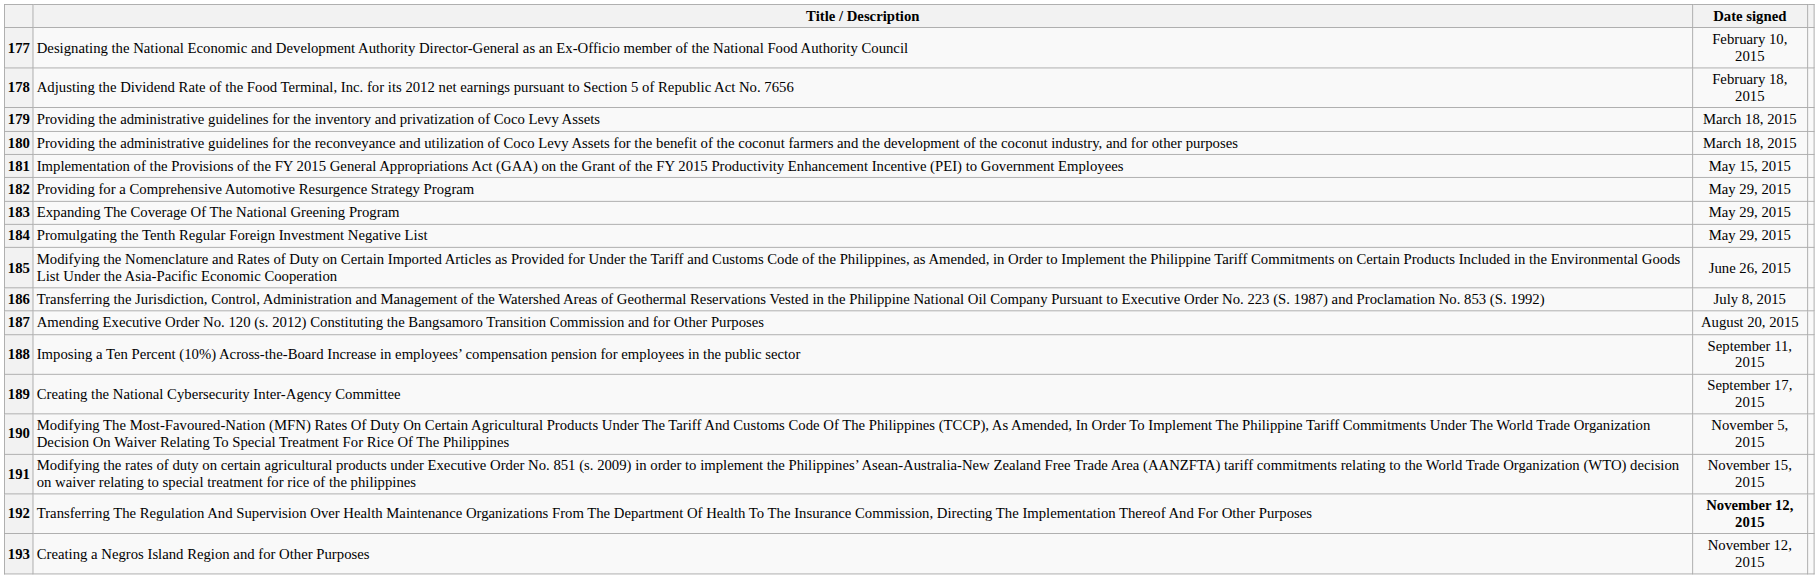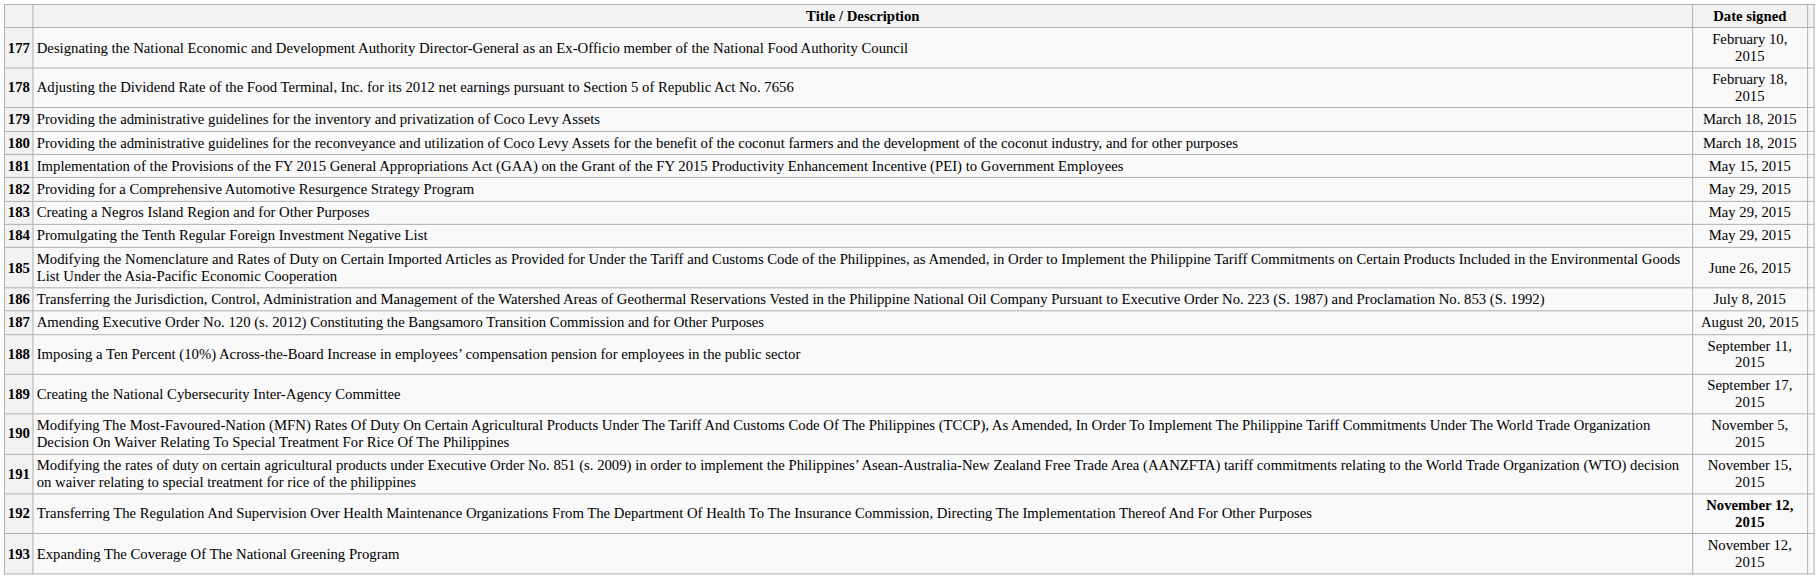 <table class="wikitable sortable" style="text-align:center;">
 <tr>
 <th scope="col"></th>
 <th scope="col">Title / Description</th>
 <th scope="col">Date signed</th>
 <th scope="col" class="unsortable"></th>
 </tr>
 <tr>
 <th scope="row">177</th>
 <td style="text-align:left;">Designating the National Economic and Development Authority Director-General as an Ex-Officio member of the National Food Authority Council</td>
 <td>February 10, 2015</td>
 <td></td>
 </tr>
 <tr>
 <th scope="row">178</th>
 <td style="text-align:left;">Adjusting the Dividend Rate of the Food Terminal, Inc. for its 2012 net earnings pursuant to Section 5 of Republic Act No. 7656</td>
 <td>February 18, 2015</td>
 <td></td>
 </tr>
 <tr>
 <th scope="row">179</th>
 <td style="text-align:left;">Providing the administrative guidelines for the inventory and privatization of Coco Levy Assets</td>
 <td>March 18, 2015</td>
 <td></td>
 </tr>
 <tr>
 <th scope="row">180</th>
 <td style="text-align:left;">Providing the administrative guidelines for the reconveyance and utilization of Coco Levy Assets for the benefit of the coconut farmers and the development of the coconut industry, and for other purposes</td>
 <td>March 18, 2015</td>
 <td></td>
 </tr>
 <tr>
 <th scope="row">181</th>
 <td style="text-align:left;">Implementation of the Provisions of the FY 2015 General Appropriations Act (GAA) on the Grant of the FY 2015 Productivity Enhancement Incentive (PEI) to Government Employees</td>
 <td>May 15, 2015</td>
 <td></td>
 </tr>
 <tr>
 <th scope="row">182</th>
 <td style="text-align:left;">Providing for a Comprehensive Automotive Resurgence Strategy Program</td>
 <td>May 29, 2015</td>
 <td></td>
 </tr>
 <tr>
 <th scope="row">183</th>
-<td style="text-align:left;">Expanding The Coverage Of The National Greening Program</td>
+<td style="text-align:left;">Creating a Negros Island Region and for Other Purposes</td>
 <td>May 29, 2015</td>
 <td></td>
 </tr>
 <tr>
 <th scope="row">184</th>
 <td style="text-align:left;">Promulgating the Tenth Regular Foreign Investment Negative List</td>
 <td>May 29, 2015</td>
 <td></td>
 </tr>
 <tr>
 <th scope="row">185</th>
 <td style="text-align:left;">Modifying the Nomenclature and Rates of Duty on Certain Imported Articles as Provided for Under the Tariff and Customs Code of the Philippines, as Amended, in Order to Implement the Philippine Tariff Commitments on Certain Products Included in the Environmental Goods List Under the Asia-Pacific Economic Cooperation</td>
 <td>June 26, 2015</td>
 <td></td>
 </tr>
 <tr>
 <th scope="row">186</th>
 <td style="text-align:left;">Transferring the Jurisdiction, Control, Administration and Management of the Watershed Areas of Geothermal Reservations Vested in the Philippine National Oil Company Pursuant to Executive Order No. 223 (S. 1987) and Proclamation No. 853 (S. 1992)</td>
 <td>July 8, 2015</td>
 <td></td>
 </tr>
 <tr>
 <th scope="row">187</th>
 <td style="text-align:left;">Amending Executive Order No. 120 (s. 2012) Constituting the Bangsamoro Transition Commission and for Other Purposes</td>
 <td>August 20, 2015</td>
 <td></td>
 </tr>
 <tr>
 <th scope="row">188</th>
 <td style="text-align:left;">Imposing a Ten Percent (10%) Across-the-Board Increase in employees’ compensation pension for employees in the public sector</td>
 <td>September 11, 2015</td>
 <td></td>
 </tr>
 <tr>
 <th scope="row">189</th>
 <td style="text-align:left;">Creating the National Cybersecurity Inter-Agency Committee</td>
 <td>September 17, 2015</td>
 <td></td>
 </tr>
 <tr>
 <th scope="row">190</th>
 <td style="text-align:left;">Modifying The Most-Favoured-Nation (MFN) Rates Of Duty On Certain Agricultural Products Under The Tariff And Customs Code Of The Philippines (TCCP), As Amended, In Order To Implement The Philippine Tariff Commitments Under The World Trade Organization Decision On Waiver Relating To Special Treatment For Rice Of The Philippines</td>
 <td>November 5, 2015</td>
 <td></td>
 </tr>
 <tr>
 <th scope="row">191</th>
 <td style="text-align:left;">Modifying the rates of duty on certain agricultural products under Executive Order No. 851 (s. 2009) in order to implement the Philippines’ Asean-Australia-New Zealand Free Trade Area (AANZFTA) tariff commitments relating to the World Trade Organization (WTO) decision on waiver relating to special treatment for rice of the philippines</td>
 <td>November 15, 2015</td>
 <td></td>
 </tr>
 <tr>
 <th scope="row">192</th>
 <td style="text-align:left;">Transferring The Regulation And Supervision Over Health Maintenance Organizations From The Department Of Health To The Insurance Commission, Directing The Implementation Thereof And For Other Purposes</td>
 <td><strong>November 12, 2015</strong></td>
 <td></td>
 </tr>
 <tr>
 <th scope="row">193</th>
-<td style="text-align:left;">Creating a Negros Island Region and for Other Purposes</td>
+<td style="text-align:left;">Expanding The Coverage Of The National Greening Program</td>
 <td>November 12, 2015</td>
 <td></td>
 </tr>
 </table>
